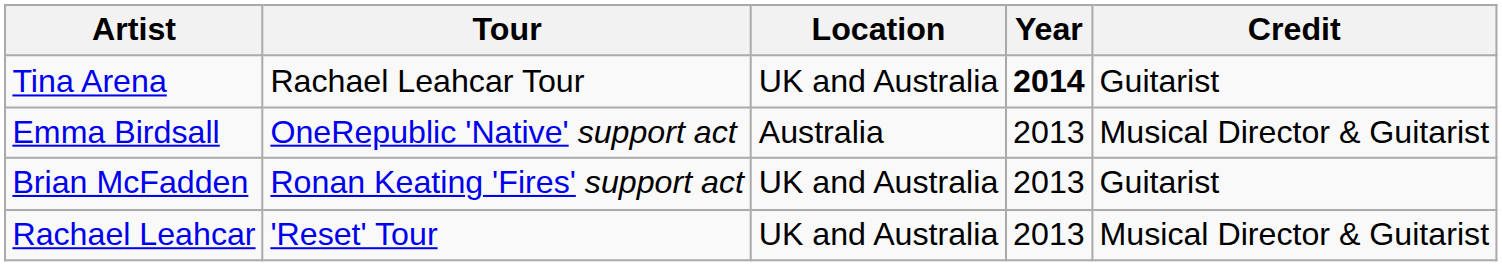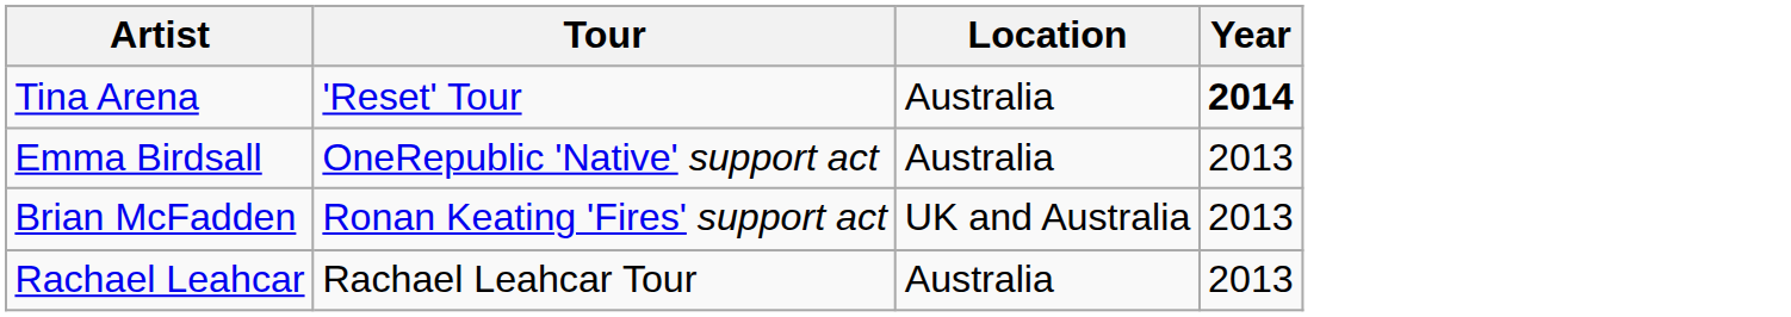 <table class="wikitable">
 <tr>
 <th>Artist</th>
 <th>Tour</th>
 <th>Location</th>
 <th>Year</th>
-<th>Credit</th>
 </tr>
 <tr>
 <td><a href='#'>Tina Arena</a></td>
-<td>Rachael Leahcar Tour</td>
-<td>UK and Australia</td>
+<td><a href='#'>'Reset' Tour</a></td>
+<td>Australia</td>
 <td><strong>2014</strong></td>
-<td>Guitarist</td>
 </tr>
 <tr>
 <td><a href='#'>Emma Birdsall</a></td>
 <td><a href='#'>OneRepublic 'Native'</a> <em>support act</em></td>
 <td>Australia</td>
 <td>2013</td>
-<td>Musical Director & Guitarist</td>
 </tr>
 <tr>
 <td><a href='#'>Brian McFadden</a></td>
 <td><a href='#'>Ronan Keating 'Fires'</a> <em>support act</em></td>
 <td>UK and Australia</td>
 <td>2013</td>
-<td>Guitarist</td>
 </tr>
 <tr>
 <td><a href='#'>Rachael Leahcar</a></td>
-<td><a href='#'>'Reset' Tour</a></td>
-<td>UK and Australia</td>
+<td>Rachael Leahcar Tour</td>
+<td>Australia</td>
 <td>2013</td>
-<td>Musical Director & Guitarist</td>
 </tr>
 </table>
